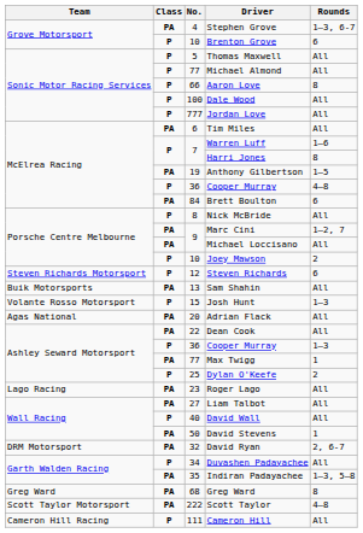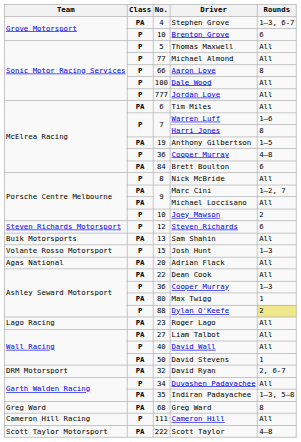 <table class="wikitable" style="font-size: 87%">
 <tr>
 <th>Team</th>
 <th>Class</th>
 <th>No.</th>
 <th>Driver</th>
 <th>Rounds</th>
 </tr>
 <tr>
 <td rowspan="2"><a href='#'>Grove Motorsport</a></td>
 <td align="center"><strong><span>PA</span></strong></td>
 <td align="center">4</td>
 <td> Stephen Grove</td>
 <td>1–3, 6-7</td>
 </tr>
 <tr>
 <td align="center"><strong><span>P</span></strong></td>
 <td align="center">10</td>
 <td> <a href='#'>Brenton Grove</a></td>
 <td>6</td>
 </tr>
 <tr>
 <td rowspan=5><a href='#'>Sonic Motor Racing Services</a></td>
 <td align="center"><strong><span>P</span></strong></td>
 <td align="center">5</td>
 <td> Thomas Maxwell</td>
 <td>All</td>
 </tr>
 <tr>
 <td align="center"><strong><span>P</span></strong></td>
 <td align="center">77</td>
 <td> Michael Almond</td>
 <td>All</td>
 </tr>
 <tr>
 <td align="center"><strong><span>P</span></strong></td>
 <td align="center">66</td>
 <td> <a href='#'>Aaron Love</a></td>
 <td>8</td>
 </tr>
 <tr>
 <td align="center"><strong><span>P</span></strong></td>
 <td align="center">100</td>
 <td> <a href='#'>Dale Wood</a></td>
 <td>All</td>
 </tr>
 <tr>
 <td align="center"><strong><span>P</span></strong></td>
 <td align="center">777</td>
 <td> <a href='#'>Jordan Love</a></td>
 <td>All</td>
 </tr>
 <tr>
 <td rowspan=6>McElrea Racing</td>
 <td align="center"><strong><span>PA</span></strong></td>
 <td align="center">6</td>
 <td> Tim Miles</td>
 <td>All</td>
 </tr>
 <tr>
 <td rowspan="2" align="center"><strong><span>P</span></strong></td>
 <td rowspan="2" align="center">7</td>
 <td> <a href='#'>Warren Luff</a></td>
 <td>1–6</td>
 </tr>
 <tr>
 <td> <a href='#'>Harri Jones</a></td>
 <td>8</td>
 </tr>
 <tr>
 <td align="center"><strong><span>PA</span></strong></td>
 <td align="center">19</td>
 <td> Anthony Gilbertson</td>
 <td>1–5</td>
 </tr>
 <tr>
 <td align="center"><strong><span>P</span></strong></td>
 <td align="center">36</td>
 <td> <a href='#'>Cooper Murray</a></td>
 <td>4–8</td>
 </tr>
 <tr>
 <td align="center"><strong><span>PA</span></strong></td>
 <td align="center">84</td>
 <td> Brett Boulton</td>
 <td>6</td>
 </tr>
 <tr>
 <td rowspan=4>Porsche Centre Melbourne</td>
 <td align="center"><strong><span>P</span></strong></td>
 <td align="center">8</td>
 <td> Nick McBride</td>
 <td>All</td>
 </tr>
 <tr>
 <td align="center"><strong><span>PA</span></strong></td>
 <td rowspan=2 align="center">9</td>
 <td> Marc Cini</td>
 <td>1–2, 7</td>
 </tr>
 <tr>
 <td align="center"><strong><span>PA</span></strong></td>
 <td> Michael Loccisano</td>
 <td>All</td>
 </tr>
 <tr>
 <td align="center"><strong><span>P</span></strong></td>
 <td align="center">10</td>
 <td> <a href='#'>Joey Mawson</a></td>
 <td>2</td>
 </tr>
 <tr>
 <td><a href='#'>Steven Richards Motorsport</a></td>
 <td align="center"><strong><span>P</span></strong></td>
 <td align="center">12</td>
 <td> <a href='#'>Steven Richards</a></td>
 <td>6</td>
 </tr>
 <tr>
 <td>Buik Motorsports</td>
 <td align="center"><strong><span>PA</span></strong></td>
 <td align="center">13</td>
 <td> Sam Shahin</td>
 <td>All</td>
 </tr>
 <tr>
 <td>Volante Rosso Motorsport</td>
 <td align="center"><strong><span>P</span></strong></td>
 <td align="center">15</td>
 <td> Josh Hunt</td>
 <td>1–3</td>
 </tr>
 <tr>
 <td>Agas National</td>
 <td align="center"><strong><span>PA</span></strong></td>
 <td align="center">20</td>
 <td> Adrian Flack</td>
 <td>All</td>
 </tr>
 <tr>
 <td rowspan=4>Ashley Seward Motorsport</td>
 <td align="center"><strong><span>PA</span></strong></td>
 <td align="center">22</td>
 <td> Dean Cook</td>
 <td>All</td>
 </tr>
 <tr>
 <td align="center"><strong><span>P</span></strong></td>
 <td align="center">36</td>
 <td> <a href='#'>Cooper Murray</a></td>
 <td>1–3</td>
 </tr>
 <tr>
 <td align="center"><strong><span>PA</span></strong></td>
-<td align="center">77</td>
+<td align="center">80</td>
 <td> Max Twigg</td>
 <td>1</td>
 </tr>
 <tr>
 <td align="center"><strong><span>P</span></strong></td>
-<td align="center">25</td>
+<td align="center">88</td>
 <td> <a href='#'>Dylan O'Keefe</a></td>
-<td>2</td>
+<td style="background: khaki;">2</td>
 </tr>
 <tr>
 <td>Lago Racing</td>
 <td align="center"><strong><span>PA</span></strong></td>
 <td align="center">23</td>
 <td> Roger Lago</td>
 <td>All</td>
 </tr>
 <tr>
 <td rowspan=3><a href='#'>Wall Racing</a></td>
 <td align="center"><strong><span>PA</span></strong></td>
 <td align="center">27</td>
 <td> Liam Talbot</td>
 <td>All</td>
 </tr>
 <tr>
 <td align="center"><strong><span>P</span></strong></td>
 <td align="center">40</td>
 <td> <a href='#'>David Wall</a></td>
 <td>All</td>
 </tr>
 <tr>
 <td align="center"><strong><span>PA</span></strong></td>
 <td align="center">50</td>
 <td> David Stevens</td>
 <td>1</td>
 </tr>
 <tr>
 <td>DRM Motorsport</td>
 <td align="center"><strong><span>PA</span></strong></td>
 <td align="center">32</td>
 <td> David Ryan</td>
 <td>2, 6-7</td>
 </tr>
 <tr>
 <td rowspan=2><a href='#'>Garth Walden Racing</a></td>
 <td align="center"><strong><span>P</span></strong></td>
 <td align="center">34</td>
 <td> <a href='#'>Duvashen Padayachee</a></td>
 <td>All</td>
 </tr>
 <tr>
 <td align="center"><strong><span>PA</span></strong></td>
 <td align="center">35</td>
 <td> Indiran Padayachee</td>
 <td>1–3, 5–8</td>
 </tr>
 <tr>
 <td>Greg Ward</td>
 <td align="center"><strong><span>PA</span></strong></td>
 <td align="center">68</td>
 <td> Greg Ward</td>
 <td>8</td>
 </tr>
 <tr>
+<td>Cameron Hill Racing</td>
+<td align="center"><strong><span>P</span></strong></td>
+<td align="center">111</td>
+<td> <a href='#'>Cameron Hill</a></td>
+<td>All</td>
+</tr>
+<tr>
 <td>Scott Taylor Motorsport</td>
 <td align="center"><strong><span>PA</span></strong></td>
 <td align="center">222</td>
 <td> Scott Taylor</td>
 <td>4–8</td>
 </tr>
-<tr>
-<td>Cameron Hill Racing</td>
-<td align="center"><strong><span>P</span></strong></td>
-<td align="center">111</td>
-<td> <a href='#'>Cameron Hill</a></td>
-<td>All</td>
-</tr>
 </table>
